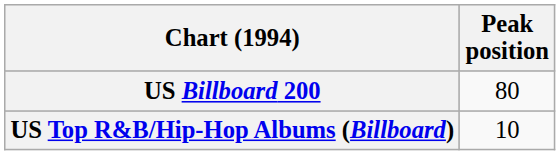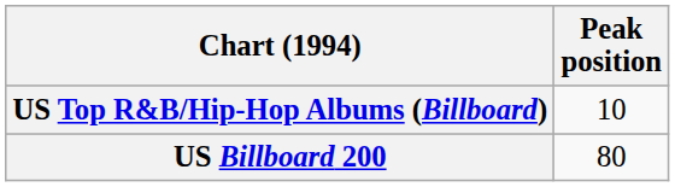 <table class="wikitable sortable plainrowheaders" style="text-align:center">
 <tr>
 <th scope="col">Chart (1994)</th>
 <th scope="col">Peak<br>position</th>
 </tr>
 <tr>
+<th scope="row">US <a href='#'>Top R&B/Hip-Hop Albums</a> (<em><a href='#'>Billboard</a></em>)</th>
+<td>10</td>
+</tr>
+<tr>
 <th scope="row">US <a href='#'><em>Billboard</em> 200</a></th>
 <td>80</td>
 </tr>
-<tr>
-<th scope="row">US <a href='#'>Top R&B/Hip-Hop Albums</a> (<em><a href='#'>Billboard</a></em>)</th>
-<td>10</td>
-</tr>
 </table>
